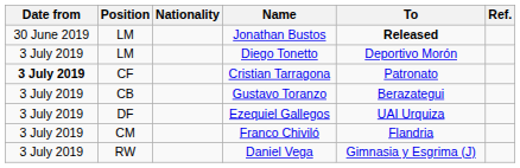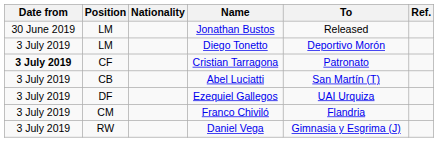 <table class="wikitable" style="text-align:center; font-size:90%; ">
 <tr>
 <th style="background:#; color:#; width:100px;">Date from</th>
 <th style="background:#; color:#; width:50px;">Position</th>
 <th style="background:#; color:#; width:50px;">Nationality</th>
 <th style="background:#; color:#; width:125px;">Name</th>
 <th style="background:#; color:#; width:165px;">To</th>
 <th style="background:#; color:#; width:25px;">Ref.</th>
 </tr>
 <tr>
 <td>30 June 2019</td>
 <td>LM</td>
 <td></td>
 <td><a href='#'>Jonathan Bustos</a></td>
-<td><strong>Released</strong></td>
+<td>Released</td>
 <td></td>
 </tr>
 <tr>
 <td>3 July 2019</td>
 <td>LM</td>
 <td></td>
 <td><a href='#'>Diego Tonetto</a></td>
 <td> <a href='#'>Deportivo Morón</a></td>
 <td></td>
 </tr>
 <tr>
 <td><strong>3 July 2019</strong></td>
 <td>CF</td>
 <td></td>
 <td><a href='#'>Cristian Tarragona</a></td>
 <td> <a href='#'>Patronato</a></td>
 <td></td>
 </tr>
 <tr>
 <td>3 July 2019</td>
 <td>CB</td>
 <td></td>
-<td><a href='#'>Gustavo Toranzo</a></td>
-<td> <a href='#'>Berazategui</a></td>
+<td><a href='#'>Abel Luciatti</a></td>
+<td> <a href='#'>San Martín (T)</a></td>
 <td></td>
 </tr>
 <tr>
 <td>3 July 2019</td>
 <td>DF</td>
 <td></td>
 <td><a href='#'>Ezequiel Gallegos</a></td>
 <td> <a href='#'>UAI Urquiza</a></td>
 <td></td>
 </tr>
 <tr>
 <td>3 July 2019</td>
 <td>CM</td>
 <td></td>
 <td><a href='#'>Franco Chiviló</a></td>
 <td> <a href='#'>Flandria</a></td>
 <td></td>
 </tr>
 <tr>
 <td>3 July 2019</td>
 <td>RW</td>
 <td></td>
 <td><a href='#'>Daniel Vega</a></td>
 <td> <a href='#'>Gimnasia y Esgrima (J)</a></td>
 <td></td>
 </tr>
 </table>
